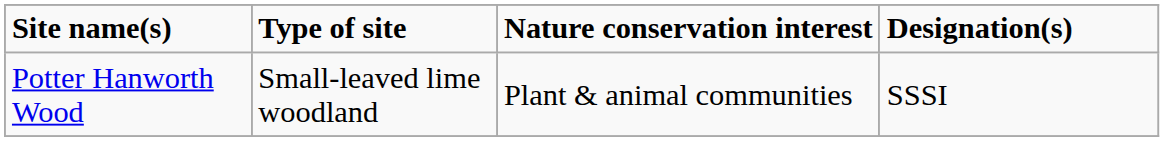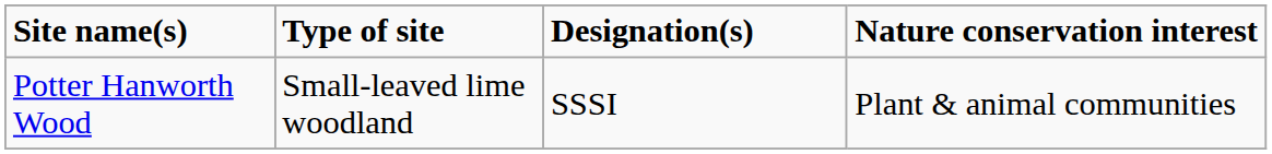 <table class="wikitable">
 <tr>
 <td style="width:180px"><strong>Site name(s)</strong></td>
 <td style="width:180px"><strong>Type of site</strong></td>
+<td style="width:180px"><strong>Designation(s)</strong></td>
 <td style="width:300px"><strong>Nature conservation interest</strong></td>
-<td style="width:180px"><strong>Designation(s)</strong></td>
 </tr>
 <tr>
 <td><a href='#'>Potter Hanworth Wood</a></td>
 <td>Small-leaved lime woodland</td>
+<td>SSSI</td>
 <td>Plant & animal communities</td>
-<td>SSSI</td>
 </tr>
 </table>
